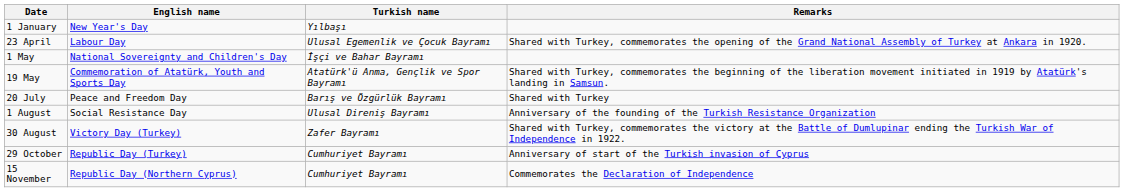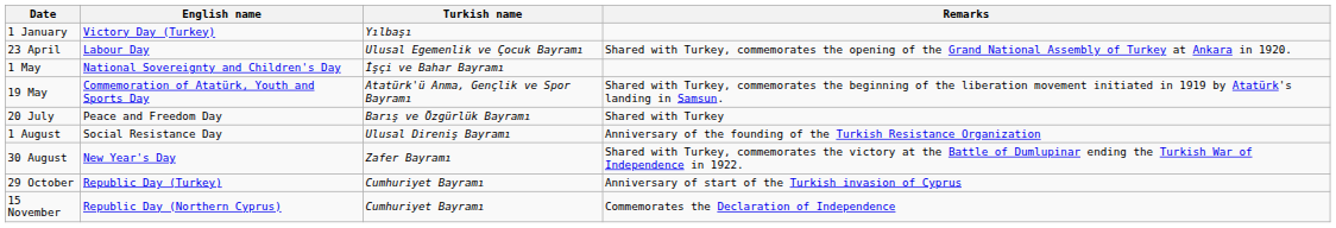 <table class="wikitable">
 <tr>
 <th>Date</th>
 <th>English name</th>
 <th>Turkish name</th>
 <th>Remarks</th>
 </tr>
 <tr>
 <td>1 January</td>
-<td><a href='#'>New Year's Day</a></td>
+<td><a href='#'>Victory Day (Turkey)</a></td>
 <td><em>Yılbaşı</em></td>
 </tr>
 <tr>
 <td>23 April</td>
 <td><a href='#'>Labour Day</a></td>
 <td><em>Ulusal Egemenlik ve Çocuk Bayramı</em></td>
 <td>Shared with Turkey, commemorates the opening of the <a href='#'>Grand National Assembly of Turkey</a> at <a href='#'>Ankara</a> in 1920.</td>
 </tr>
 <tr>
 <td>1 May</td>
 <td><a href='#'>National Sovereignty and Children's Day</a></td>
 <td><em>İşçi ve Bahar Bayramı</em></td>
 </tr>
 <tr>
 <td>19 May</td>
 <td><a href='#'>Commemoration of Atatürk, Youth and Sports Day</a></td>
 <td><em>Atatürk'ü Anma, Gençlik ve Spor Bayramı</em></td>
 <td>Shared with Turkey, commemorates the beginning of the liberation movement initiated in 1919 by <a href='#'>Atatürk</a>'s landing in <a href='#'>Samsun</a>.</td>
 </tr>
 <tr>
 <td>20 July</td>
 <td>Peace and Freedom Day</td>
 <td><em>Barış ve Özgürlük Bayramı</em></td>
 <td>Shared with Turkey</td>
 </tr>
 <tr>
 <td>1 August</td>
 <td>Social Resistance Day</td>
 <td><em>Ulusal Direniş Bayramı</em></td>
 <td>Anniversary of the founding of the <a href='#'>Turkish Resistance Organization</a></td>
 </tr>
 <tr>
 <td>30 August</td>
-<td><a href='#'>Victory Day (Turkey)</a></td>
+<td><a href='#'>New Year's Day</a></td>
 <td><em>Zafer Bayramı</em></td>
 <td>Shared with Turkey, commemorates the victory at the <a href='#'>Battle of Dumlupinar</a> ending the <a href='#'>Turkish War of Independence</a> in 1922.</td>
 </tr>
 <tr>
 <td>29 October</td>
 <td><a href='#'>Republic Day (Turkey)</a></td>
 <td><em>Cumhuriyet Bayramı</em></td>
 <td>Anniversary of start of the <a href='#'>Turkish invasion of Cyprus</a></td>
 </tr>
 <tr>
 <td>15 November</td>
 <td><a href='#'>Republic Day (Northern Cyprus)</a></td>
 <td><em>Cumhuriyet Bayramı</em></td>
 <td>Commemorates the <a href='#'>Declaration of Independence</a></td>
 </tr>
 </table>
